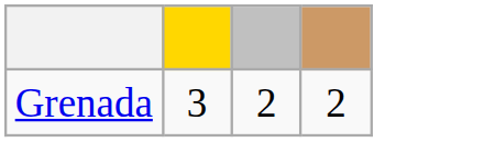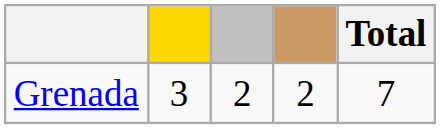 <table class="wikitable">
 <tr>
 <th></th>
 <th style="background-color:gold">        </th>
 <th style="background-color:silver">      </th>
 <th style="background-color:#CC9966">      </th>
+<th>Total</th>
 </tr>
 <tr align="center">
 <td> <a href='#'>Grenada</a></td>
 <td>3</td>
 <td>2</td>
 <td>2</td>
+<td>7</td>
 </tr>
 </table>
